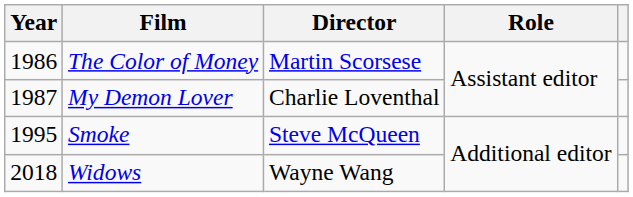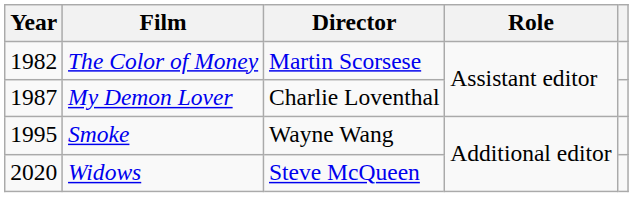 <table class="wikitable">
 <tr>
 <th>Year</th>
 <th>Film</th>
 <th>Director</th>
 <th>Role</th>
 <th></th>
 </tr>
 <tr>
-<td>1986</td>
+<td>1982</td>
 <td><em><a href='#'>The Color of Money</a></em></td>
 <td><a href='#'>Martin Scorsese</a></td>
 <td rowspan=2>Assistant editor</td>
 <td></td>
 </tr>
 <tr>
 <td>1987</td>
 <td><em><a href='#'>My Demon Lover</a></em></td>
 <td>Charlie Loventhal</td>
 <td></td>
 </tr>
 <tr>
 <td>1995</td>
 <td><em><a href='#'>Smoke</a></em></td>
-<td><a href='#'>Steve McQueen</a></td>
+<td>Wayne Wang</td>
 <td rowspan=2>Additional editor</td>
 <td></td>
 </tr>
 <tr>
-<td>2018</td>
+<td>2020</td>
 <td><em><a href='#'>Widows</a></em></td>
-<td>Wayne Wang</td>
+<td><a href='#'>Steve McQueen</a></td>
 <td></td>
 </tr>
 </table>
